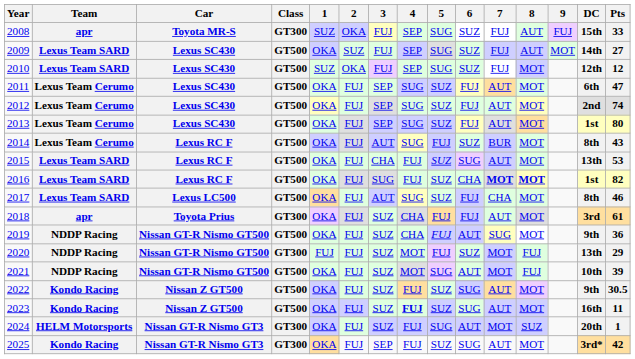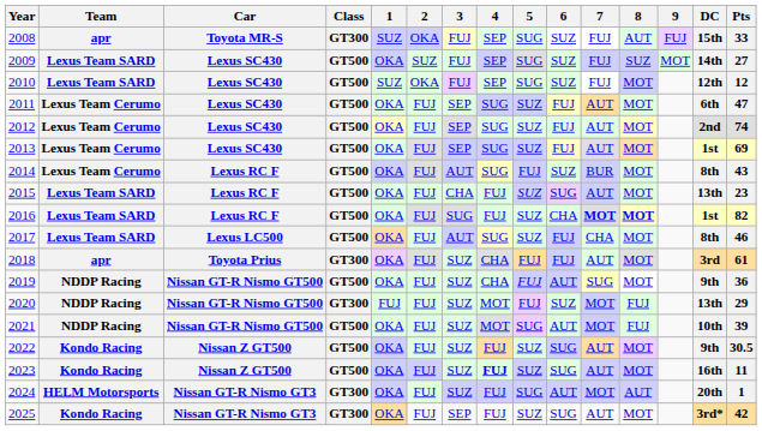 <table class="wikitable" style="text-align:center; font-size:85%">
 <tr>
 <th>Year</th>
 <th>Team</th>
 <th>Car</th>
 <th>Class</th>
 <th>1</th>
 <th>2</th>
 <th>3</th>
 <th>4</th>
 <th>5</th>
 <th>6</th>
 <th>7</th>
 <th>8</th>
 <th>9</th>
 <th>DC</th>
 <th>Pts</th>
 </tr>
 <tr>
 <td><a href='#'>2008</a></td>
 <th><a href='#'>apr</a></th>
 <th nowrap><a href='#'>Toyota MR-S</a></th>
 <th>GT300</th>
 <td style="background:#CFCFFF;"><a href='#'>SUZ</a><br></td>
 <td style="background:#CFCFFF;"><a href='#'>OKA</a><br></td>
 <td style="background:#FFFFBF;"><a href='#'>FUJ</a><br></td>
 <td style="background:#DFFFDF;"><a href='#'>SEP</a><br></td>
 <td style="background:#DFFFDF;"><a href='#'>SUG</a><br></td>
 <td style="background:#FFFFFF;"><a href='#'>SUZ</a></td>
 <td style="background:#FFFFFF;"><a href='#'>FUJ</a><br></td>
 <td style="background:#DFFFDF;"><a href='#'>AUT</a><br></td>
 <td style="background:#EFCFFF;"><a href='#'>FUJ</a><br></td>
 <th>15th</th>
 <th>33</th>
 </tr>
 <tr>
 <td><a href='#'>2009</a></td>
 <th nowrap><a href='#'>Lexus Team SARD</a></th>
 <th nowrap><a href='#'>Lexus SC430</a></th>
 <th>GT500</th>
 <td style="background:#CFCFFF;"><a href='#'>OKA</a><br></td>
 <td style="background:#DFFFDF;"><a href='#'>SUZ</a><br></td>
 <td style="background:#DFFFDF;"><a href='#'>FUJ</a><br></td>
 <td style="background:#CFCFFF;"><a href='#'>SEP</a><br></td>
 <td style="background:#DFDFDF;"><a href='#'>SUG</a><br></td>
 <td style="background:#DFFFDF;"><a href='#'>SUZ</a><br></td>
 <td style="background:#CFCFFF;"><a href='#'>FUJ</a><br></td>
-<td style="background:#CFCFFF;"><a href='#'>AUT</a><br></td>
+<td style="background:#cfcfff;"><a href='#'>SUZ</a><br></td>
 <td style="background:#DFFFDF;"><a href='#'>MOT</a><br></td>
 <th>14th</th>
 <th>27</th>
 </tr>
 <tr>
 <td><a href='#'>2010</a></td>
 <th><a href='#'>Lexus Team SARD</a></th>
 <th><a href='#'>Lexus SC430</a></th>
 <th>GT500</th>
 <td style="background:#DFFFDF;"><a href='#'>SUZ</a><br></td>
 <td style="background:#DFFFDF;"><a href='#'>OKA</a><br></td>
 <td style="background:#EFCFFF;"><a href='#'>FUJ</a><br></td>
 <td style="background:#DFFFDF;"><a href='#'>SEP</a><br></td>
 <td style="background:#DFFFDF;"><a href='#'>SUG</a><br></td>
 <td style="background:#DFFFDF;"><a href='#'>SUZ</a><br></td>
 <td style="background:#FFFFFF;"><a href='#'>FUJ</a><br></td>
 <td style="background:#CFCFFF;"><a href='#'>MOT</a><br></td>
 <td></td>
 <th>12th</th>
 <th>12</th>
 </tr>
 <tr>
 <td><a href='#'>2011</a></td>
 <th nowrap>Lexus Team <a href='#'>Cerumo</a></th>
 <th><a href='#'>Lexus SC430</a></th>
 <th>GT500</th>
 <td style="background:#DFFFDF;"><a href='#'>OKA</a><br></td>
 <td style="background:#DFFFDF;"><a href='#'>FUJ</a><br></td>
 <td style="background:#DFFFDF;"><a href='#'>SEP</a><br></td>
 <td style="background:#CFCFFF;"><a href='#'>SUG</a><br></td>
 <td style="background:#CFCFFF;"><a href='#'>SUZ</a><br></td>
 <td style="background:#FFFFBF;"><a href='#'>FUJ</a><br></td>
 <td style="background:#FFDF9F;"><a href='#'>AUT</a><br></td>
 <td style="background:#DFFFDF;"><a href='#'>MOT</a><br></td>
 <td></td>
 <th>6th</th>
 <th>47</th>
 </tr>
 <tr>
 <td><a href='#'>2012</a></td>
 <th>Lexus Team <a href='#'>Cerumo</a></th>
 <th><a href='#'>Lexus SC430</a></th>
 <th>GT500</th>
 <td style="background:#FFFFBF;"><a href='#'>OKA</a><br></td>
 <td style="background:#DFFFDF;"><a href='#'>FUJ</a><br></td>
 <td style="background:#DFDFDF;"><a href='#'>SEP</a><br></td>
 <td style="background:#DFFFDF;"><a href='#'>SUG</a><br></td>
 <td style="background:#DFFFDF;"><a href='#'>SUZ</a><br></td>
 <td style="background:#DFFFDF;"><a href='#'>FUJ</a><br></td>
 <td style="background:#DFFFDF;"><a href='#'>AUT</a><br></td>
 <td style="background:#FFFFBF;"><a href='#'>MOT</a><br></td>
 <td></td>
 <td style="background:#DFDFDF;"><strong>2nd</strong></td>
 <td style="background:#DFDFDF;"><strong>74</strong></td>
 </tr>
 <tr>
 <td><a href='#'>2013</a></td>
 <th>Lexus Team <a href='#'>Cerumo</a></th>
 <th><a href='#'>Lexus SC430</a></th>
 <th>GT500</th>
 <td style="background:#DFFFDF;"><a href='#'>OKA</a><br></td>
 <td style="background:#DFDFDF;"><a href='#'>FUJ</a><br></td>
 <td style="background:#CFCFFF;"><a href='#'>SEP</a><br></td>
 <td style="background:#CFCFFF;"><a href='#'>SUG</a><br></td>
 <td style="background:#CFCFFF;"><a href='#'>SUZ</a><br></td>
 <td style="background:#FFFFBF;"><a href='#'>FUJ</a><br></td>
 <td style="background:#DFDFDF;"><a href='#'>AUT</a><br></td>
 <td style="background:#FFDF9F;"><a href='#'>MOT</a><br></td>
 <td></td>
 <td style="background:#FFFFBF;"><strong>1st</strong></td>
-<td style="background:#FFFFBF;"><strong>80</strong></td>
+<td style="background:#FFFFBF;"><strong>69</strong></td>
 </tr>
 <tr>
 <td><a href='#'>2014</a></td>
 <th>Lexus Team <a href='#'>Cerumo</a></th>
 <th><a href='#'>Lexus RC F</a></th>
 <th>GT500</th>
 <td style="background:#CFCFFF;"><a href='#'>OKA</a><br></td>
 <td style="background:#DFDFDF;"><a href='#'>FUJ</a><br></td>
 <td style="background:#CFCFFF;"><a href='#'>AUT</a><br></td>
 <td style="background:#FFFFBF;"><a href='#'>SUG</a><br></td>
 <td style="background:#CFCFFF;"><a href='#'>FUJ</a><br></td>
 <td style="background:#DFFFDF;"><a href='#'>SUZ</a><br></td>
 <td style="background:#CFCFFF;"><a href='#'>BUR</a><br></td>
 <td style="background:#DFFFDF;"><a href='#'>MOT</a><br></td>
 <td></td>
 <th>8th</th>
 <th>43</th>
 </tr>
 <tr>
 <td><a href='#'>2015</a></td>
 <th><a href='#'>Lexus Team SARD</a></th>
 <th><a href='#'>Lexus RC F</a></th>
 <th>GT500</th>
 <td style="background:#DFFFDF;"><a href='#'>OKA</a><br></td>
 <td style="background:#DFFFDF;"><a href='#'>FUJ</a><br></td>
 <td style="background:#DFFFDF;"><a href='#'>CHA</a><br></td>
 <td style="background:#DFFFDF;"><a href='#'>FUJ</a><br></td>
 <td style="background:#CFCFFF;"><em><a href='#'>SUZ</a></em><br></td>
 <td style="background:#EFCFFF;"><a href='#'>SUG</a><br></td>
 <td style="background:#CFCFFF;"><a href='#'>AUT</a><br></td>
 <td style="background:#DFFFDF;"><a href='#'>MOT</a><br></td>
 <td></td>
 <th>13th</th>
-<th>53</th>
+<th>23</th>
 </tr>
 <tr>
 <td><a href='#'>2016</a></td>
 <th><a href='#'>Lexus Team SARD</a></th>
 <th><a href='#'>Lexus RC F</a></th>
 <th>GT500</th>
 <td style="background:#DFFFDF;"><a href='#'>OKA</a><br></td>
 <td style="background:#DFDFDF;"><a href='#'>FUJ</a><br></td>
 <td style="background:#DFDFDF;"><a href='#'>SUG</a><br></td>
 <td style="background:#DFFFDF;"><a href='#'>FUJ</a><br></td>
 <td style="background:#DFFFDF;"><a href='#'>SUZ</a><br></td>
 <td style="background:#DFFFDF;"><a href='#'>CHA</a><br></td>
 <td style="background:#DFDFDF;"><strong><a href='#'>MOT</a></strong><br></td>
 <td style="background:#FFFFBF;"><strong><a href='#'>MOT</a></strong><br></td>
 <td></td>
 <td style="background:#FFFFBF;"><strong>1st</strong></td>
 <td style="background:#FFFFBF;"><strong>82</strong></td>
 </tr>
 <tr>
 <td><a href='#'>2017</a></td>
 <th><a href='#'>Lexus Team SARD</a></th>
 <th><a href='#'>Lexus LC500</a></th>
 <th>GT500</th>
 <td style="background:#FFDF9F;"><a href='#'>OKA</a><br></td>
 <td style="background:#DFFFDF;"><a href='#'>FUJ</a><br></td>
 <td style="background:#CFCFFF;"><a href='#'>AUT</a><br></td>
 <td style="background:#FFFFBF"><a href='#'>SUG</a><br></td>
 <td style="background:#DFFFDF;"><a href='#'>SUZ</a><br></td>
 <td style="background:#CFCFFF;"><a href='#'>FUJ</a><br></td>
 <td style="background:#DFFFDF;"><a href='#'>CHA</a><br></td>
 <td style="background:#DFFFDF;"><a href='#'>MOT</a><br></td>
 <td></td>
 <th>8th</th>
 <th>46</th>
 </tr>
 <tr>
 <td><a href='#'>2018</a></td>
 <th><a href='#'>apr</a></th>
 <th><a href='#'>Toyota Prius</a></th>
 <th>GT300</th>
 <td style="background:#EFCFFF;"><a href='#'>OKA</a><br></td>
 <td style="background:#DFDFDF;"><a href='#'>FUJ</a><br></td>
 <td style="background:#dfffdf;"><a href='#'>SUZ</a><br></td>
 <td style="background:#dfdfdf;"><a href='#'>CHA</a><br></td>
 <td style="background:#ffdf9f;"><a href='#'>FUJ</a><br></td>
 <td style="background:#CFCFFF;"><a href='#'>FUJ</a><br></td>
 <td style="background:#dfffdf;"><a href='#'>AUT</a><br></td>
 <td style="background:#DFDFDF;"><a href='#'>MOT</a><br></td>
 <td></td>
 <td style="background:#FFDF9F;"><strong>3rd</strong></td>
 <td style="background:#FFDF9F;"><strong>61</strong></td>
 </tr>
 <tr>
 <td><a href='#'>2019</a></td>
 <th>NDDP Racing</th>
 <th nowrap><a href='#'>Nissan GT-R Nismo GT500</a></th>
 <th>GT500</th>
 <td style="background:#dfffdf;"><a href='#'>OKA</a><br></td>
 <td style="background:#dfffdf;"><a href='#'>FUJ</a><br></td>
 <td style="background:#dfffdf;"><a href='#'>SUZ</a><br></td>
 <td style="background:#dfffdf;"><a href='#'>CHA</a><br></td>
 <td style="background:#cfcfff;"><em><a href='#'>FUJ</a></em><br></td>
 <td style="background:#cfcfff;"><a href='#'>AUT</a><br></td>
 <td style="background:#ffffbf;"><a href='#'>SUG</a><br></td>
 <td style="background:#ffffff;"><a href='#'>MOT</a><br></td>
 <td></td>
 <th>9th</th>
 <th>36</th>
 </tr>
 <tr>
 <td><a href='#'>2020</a></td>
 <th>NDDP Racing</th>
 <th><a href='#'>Nissan GT-R Nismo GT500</a></th>
 <th>GT300</th>
 <td style="background:#dfffdf;"><a href='#'>FUJ</a><br></td>
 <td style="background:#dfffdf;"><a href='#'>FUJ</a><br></td>
 <td style="background:#dfffdf;"><a href='#'>SUZ</a><br></td>
 <td style="background:#dfffdf;"><a href='#'>MOT</a><br></td>
 <td style="background:#EFCFFF;"><a href='#'>FUJ</a><br></td>
 <td style="background:#dfffdf;"><a href='#'>SUZ</a><br></td>
 <td style="background:#cfcfff;"><a href='#'>MOT</a><br></td>
 <td style="background:#dfffdf;"><a href='#'>FUJ</a><br></td>
 <td></td>
 <th>13th</th>
 <th>29</th>
 </tr>
 <tr>
 <td><a href='#'>2021</a></td>
 <th>NDDP Racing</th>
 <th><a href='#'>Nissan GT-R Nismo GT500</a></th>
 <th>GT500</th>
 <td style="background:#DFFFDF;"><a href='#'>OKA</a><br></td>
 <td style="background:#DFFFDF;"><a href='#'>FUJ</a><br></td>
 <td style="background:#DFFFDF;"><a href='#'>SUZ</a><br></td>
 <td style="background:#DFDFDF;"><a href='#'>MOT</a><br></td>
 <td style="background:#EFCFFF;"><a href='#'>SUG</a><br></td>
 <td style="background:#DFFFDF;"><a href='#'>AUT</a><br></td>
 <td style="background:#CFCFFF;"><a href='#'>MOT</a><br></td>
 <td style="background:#DFFFDF;"><a href='#'>FUJ</a><br></td>
 <td></td>
 <th>10th</th>
 <th>39</th>
 </tr>
 <tr>
 <td><a href='#'>2022</a></td>
 <th><a href='#'>Kondo Racing</a></th>
 <th><a href='#'>Nissan Z GT500</a></th>
 <th>GT500</th>
 <td style="background:#cfcfff;"><a href='#'>OKA</a><br></td>
 <td style="background:#dfffdf;"><a href='#'>FUJ</a><br></td>
 <td style="background:#dfffdf;"><a href='#'>SUZ</a><br></td>
 <td style="background:#ffdf9f;"><a href='#'>FUJ</a><br></td>
 <td style="background:#dfffdf;"><a href='#'>SUZ</a><br></td>
 <td style="background:#cfcfff;"><a href='#'>SUG</a><br></td>
 <td style="background:#ffdf9f;"><a href='#'>AUT</a><br></td>
 <td style="background:#efcfff;"><a href='#'>MOT</a><br></td>
 <td></td>
 <th>9th</th>
 <th>30.5</th>
 </tr>
 <tr>
 <td><a href='#'>2023</a></td>
 <th><a href='#'>Kondo Racing</a></th>
 <th><a href='#'>Nissan Z GT500</a></th>
 <th>GT500</th>
 <td style="background:#cfcfff;"><a href='#'>OKA</a><br></td>
 <td style="background:#cfcfff;"><a href='#'>FUJ</a><br></td>
 <td style="background:#dfffdf;"><a href='#'>SUZ</a><br></td>
 <td style="background:#dfffdf;"><strong><a href='#'>FUJ</a><br></strong></td>
 <td style="background:#cfcfff;"><a href='#'>SUZ</a><br></td>
 <td style="background:#dfffdf;"><a href='#'>SUG</a><br></td>
 <td style="background:#cfcfff;"><a href='#'>AUT</a><br></td>
 <td style="background:#cfcfff;"><a href='#'>MOT</a><br></td>
 <td></td>
 <th>16th</th>
 <th>11</th>
 </tr>
 <tr>
 <td><a href='#'>2024</a></td>
 <th><a href='#'>HELM Motorsports</a></th>
 <th><a href='#'>Nissan GT-R Nismo GT3</a></th>
 <th>GT300</th>
 <td style="background:#cfcfff;"><a href='#'>OKA</a><br></td>
 <td style="background:#dfffdf;"><a href='#'>FUJ</a><br></td>
 <td style="background:#cfcfff;"><a href='#'>SUZ</a><br></td>
 <td style="background:#cfcfff;"><a href='#'>FUJ</a><br></td>
 <td style="background:#cfcfff;"><a href='#'>SUG</a><br></td>
 <td style="background:#cfcfff;"><a href='#'>AUT</a><br></td>
 <td style="background:#cfcfff;"><a href='#'>MOT</a><br></td>
-<td style="background:#cfcfff;"><a href='#'>SUZ</a><br></td>
+<td style="background:#CFCFFF;"><a href='#'>AUT</a><br></td>
 <td></td>
 <th>20th</th>
 <th>1</th>
 </tr>
 <tr>
 <td><a href='#'>2025</a></td>
 <th><a href='#'>Kondo Racing</a></th>
 <th nowrap><a href='#'>Nissan GT-R Nismo GT3</a></th>
 <th>GT300</th>
 <td style="background:#FFDF9F;"><a href='#'>OKA</a><br></td>
 <td style="background:#;"><a href='#'>FUJ</a><br></td>
 <td style="background:#;"><a href='#'>SEP</a><br></td>
 <td style="background:#;"><a href='#'>FUJ</a><br></td>
 <td style="background:#;"><a href='#'>SUZ</a><br></td>
 <td style="background:#;"><a href='#'>SUG</a><br></td>
 <td style="background:#;"><a href='#'>AUT</a><br></td>
 <td style="background:#;"><a href='#'>MOT</a><br></td>
 <td></td>
 <th style="background:#FFDF9F;">3rd*</th>
 <th style="background:#FFDF9F;">42</th>
 </tr>
 </table>
